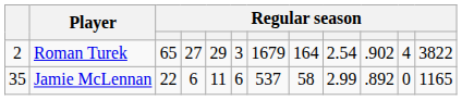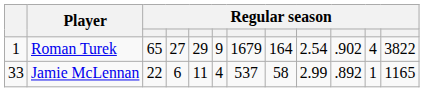 <table class="wikitable plainrowheaders" style="text-align:center;">
 <tr>
 <th scope="col" rowspan="2"></th>
 <th scope="col" rowspan="2">Player</th>
 <th scope=colgroup colspan=10>Regular season</th>
 </tr>
 <tr>
 <th scope="col"></th>
 <th scope="col"></th>
 <th scope="col"></th>
 <th scope="col"></th>
 <th scope="col"></th>
 <th scope="col"></th>
 <th scope="col"></th>
 <th scope="col"></th>
 <th scope="col"></th>
 <th scope="col"></th>
 </tr>
 <tr>
-<td scope="row">2</td>
+<td scope="row">1</td>
 <td align="left"><a href='#'>Roman Turek</a></td>
 <td>65</td>
 <td>27</td>
 <td>29</td>
-<td>3</td>
+<td>9</td>
 <td>1679</td>
 <td>164</td>
 <td>2.54</td>
 <td>.902</td>
 <td>4</td>
 <td>3822</td>
 </tr>
 <tr>
-<td scope="row">35</td>
+<td scope="row">33</td>
 <td align="left"><a href='#'>Jamie McLennan</a></td>
 <td>22</td>
 <td>6</td>
 <td>11</td>
-<td>6</td>
+<td>4</td>
 <td>537</td>
 <td>58</td>
 <td>2.99</td>
 <td>.892</td>
-<td>0</td>
+<td>1</td>
 <td>1165</td>
 </tr>
 </table>
